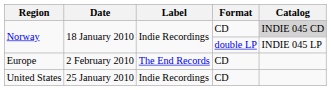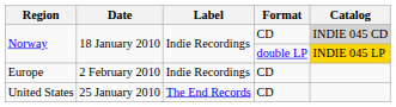 <table class="wikitable">
 <tr>
 <th>Region</th>
 <th>Date</th>
 <th>Label</th>
 <th>Format</th>
 <th>Catalog</th>
 </tr>
 <tr>
 <td rowspan="2"><a href='#'>Norway</a></td>
 <td rowspan="2">18 January 2010</td>
 <td rowspan="2">Indie Recordings</td>
 <td>CD</td>
 <td style="background: lightgrey;">INDIE 045 CD</td>
 </tr>
 <tr>
 <td><a href='#'>double LP</a></td>
-<td>INDIE 045 LP</td>
+<td style="background: gold;">INDIE 045 LP</td>
 </tr>
 <tr>
 <td>Europe</td>
 <td>2 February 2010</td>
-<td><a href='#'>The End Records</a></td>
+<td>Indie Recordings</td>
 <td>CD</td>
 <td></td>
 </tr>
 <tr>
 <td>United States</td>
 <td>25 January 2010</td>
-<td>Indie Recordings</td>
+<td><a href='#'>The End Records</a></td>
 <td>CD</td>
 <td></td>
 </tr>
 </table>
